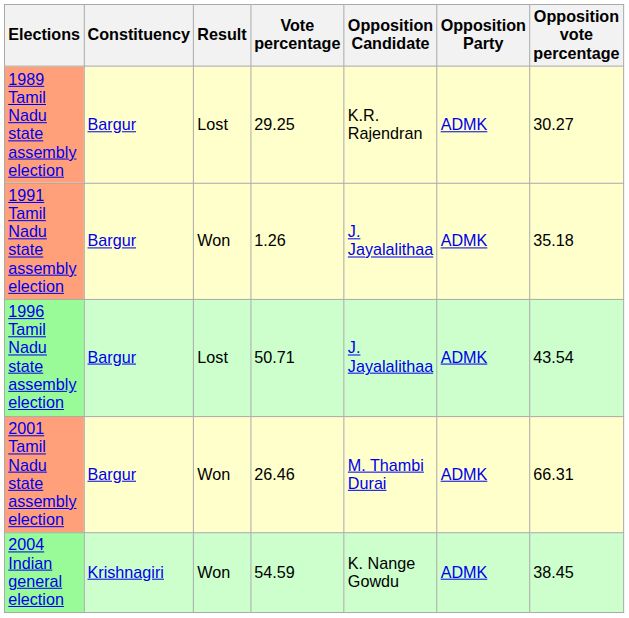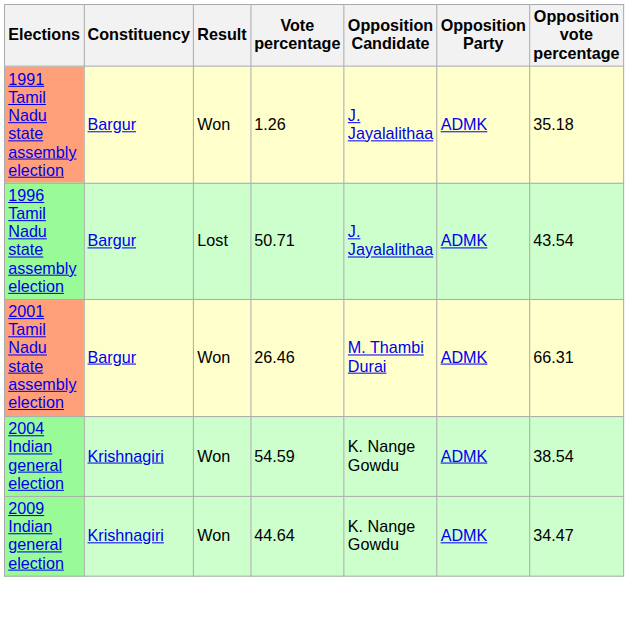 <table class="sortable wikitable">
 <tr>
 <th width=150>Elections</th>
 <th width=100>Constituency</th>
 <th width=70>Result</th>
 <th width=70>Vote percentage</th>
 <th width=100>Opposition Candidate</th>
 <th width=70>Opposition Party</th>
 <th width=70>Opposition vote percentage</th>
-</tr>
-<tr style="background:#ffc;">
-<td bgcolor=FFA07A><a href='#'>1989 Tamil Nadu state assembly election</a></td>
-<td><a href='#'>Bargur</a></td>
-<td>Lost</td>
-<td>29.25</td>
-<td>K.R. Rajendran</td>
-<td><a href='#'>ADMK</a></td>
-<td>30.27</td>
 </tr>
 <tr style="background:#ffc;">
 <td bgcolor=FFA07A><a href='#'>1991 Tamil Nadu state assembly election</a></td>
 <td><a href='#'>Bargur</a></td>
 <td>Won</td>
 <td>1.26</td>
 <td><a href='#'>J. Jayalalithaa</a></td>
 <td><a href='#'>ADMK</a></td>
 <td>35.18</td>
 </tr>
 <tr style="background:#cfc;">
 <td bgcolor=98FB98><a href='#'>1996 Tamil Nadu state assembly election</a></td>
 <td><a href='#'>Bargur</a></td>
 <td>Lost</td>
 <td>50.71</td>
 <td><a href='#'>J. Jayalalithaa</a></td>
 <td><a href='#'>ADMK</a></td>
 <td>43.54</td>
 </tr>
 <tr style="background:#ffc;">
 <td bgcolor=FFA07A><a href='#'>2001 Tamil Nadu state assembly election</a></td>
 <td><a href='#'>Bargur</a></td>
 <td>Won</td>
 <td>26.46</td>
 <td><a href='#'>M. Thambi Durai</a></td>
 <td><a href='#'>ADMK</a></td>
 <td>66.31</td>
 </tr>
 <tr style="background:#cfc;">
 <td bgcolor=98FB98><a href='#'>2004 Indian general election</a></td>
 <td><a href='#'>Krishnagiri</a></td>
 <td>Won</td>
 <td>54.59</td>
 <td>K. Nange Gowdu</td>
 <td><a href='#'>ADMK</a></td>
-<td>38.45</td>
+<td>38.54</td>
+</tr>
+<tr style="background:#cfc;">
+<td bgcolor=98FB98><a href='#'>2009 Indian general election</a></td>
+<td><a href='#'>Krishnagiri</a></td>
+<td>Won</td>
+<td>44.64</td>
+<td>K. Nange Gowdu</td>
+<td><a href='#'>ADMK</a></td>
+<td>34.47</td>
 </tr>
 </table>
